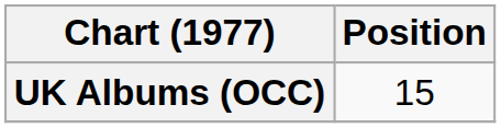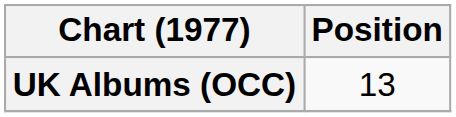 <table class="wikitable plainrowheaders" style="text-align:center;">
 <tr>
 <th scope="col">Chart (1977)</th>
 <th scope="col">Position</th>
 </tr>
 <tr>
 <th scope="row">UK Albums (OCC)</th>
-<td>15</td>
+<td>13</td>
 </tr>
 <tr>
 </tr>
 </table>
